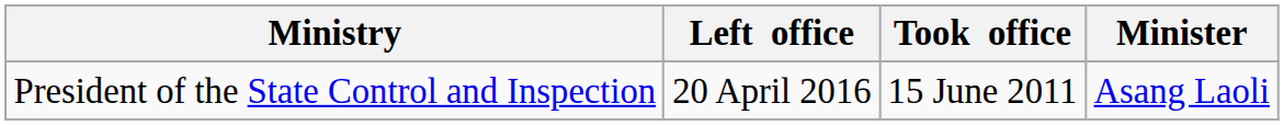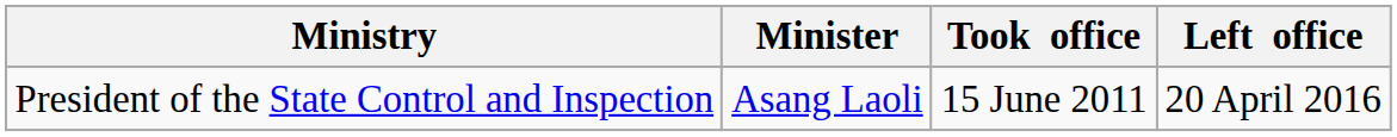 <table class="wikitable">
 <tr>
 <th>Ministry</th>
+<th>Minister</th>
+<th>Took office</th>
 <th>Left office</th>
-<th>Took office</th>
-<th>Minister</th>
 </tr>
 <tr>
 <td>President of the <a href='#'>State Control and Inspection</a></td>
+<td><a href='#'>Asang Laoli</a></td>
+<td>15 June 2011</td>
 <td>20 April 2016</td>
-<td>15 June 2011</td>
-<td><a href='#'>Asang Laoli</a></td>
 </tr>
 </table>
